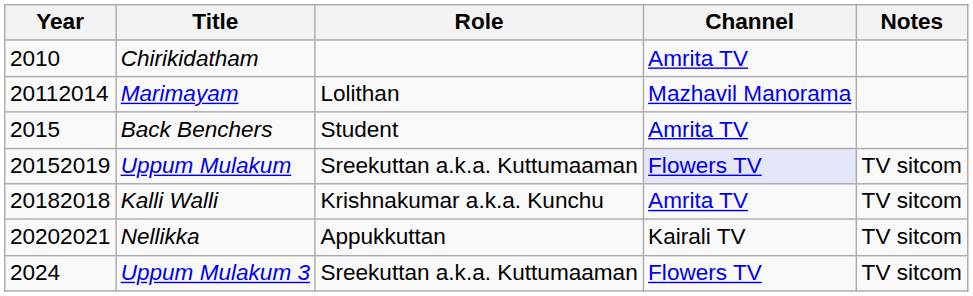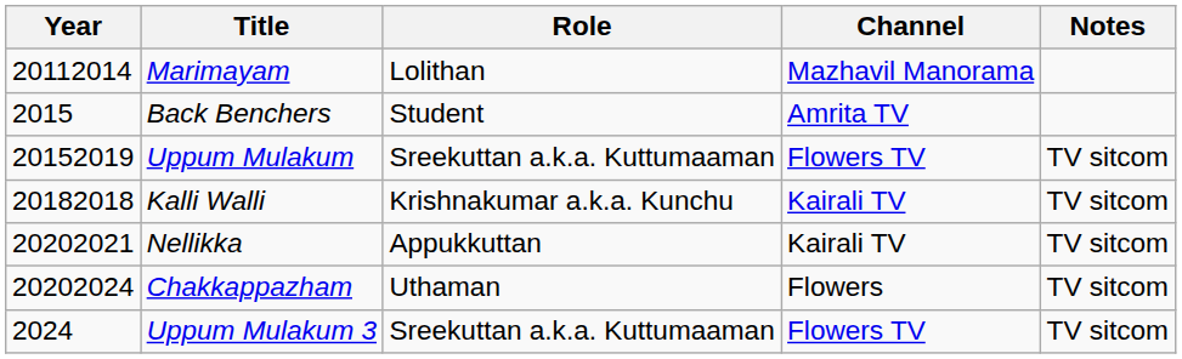 <table class="wikitable sortable mw-collapsible">
 <tr>
 <th scope="col">Year</th>
 <th scope="col">Title</th>
 <th scope="col">Role</th>
 <th scope="col">Channel</th>
 <th class="unsortable" scope="col">Notes</th>
-</tr>
-<tr>
-<td>2010</td>
-<td><em>Chirikidatham</em></td>
-<td></td>
-<td><a href='#'>Amrita TV</a></td>
-<td></td>
 </tr>
 <tr>
 <td>20112014</td>
 <td><em><a href='#'>Marimayam</a></em></td>
 <td>Lolithan</td>
 <td><a href='#'>Mazhavil Manorama</a></td>
 <td></td>
 </tr>
 <tr>
 <td>2015</td>
 <td><em>Back Benchers</em></td>
 <td>Student</td>
 <td><a href='#'>Amrita TV</a></td>
 <td></td>
 </tr>
 <tr>
 <td>20152019</td>
 <td><em><a href='#'>Uppum Mulakum</a></em></td>
 <td>Sreekuttan a.k.a. Kuttumaaman</td>
-<td style="background: lavender;"><a href='#'>Flowers TV</a></td>
+<td><a href='#'>Flowers TV</a></td>
 <td>TV sitcom</td>
 </tr>
 <tr>
 <td>20182018</td>
 <td><em>Kalli Walli</em></td>
 <td>Krishnakumar a.k.a. Kunchu</td>
-<td><a href='#'>Amrita TV</a></td>
+<td><a href='#'>Kairali TV</a></td>
 <td>TV sitcom</td>
 </tr>
 <tr>
 <td>20202021</td>
 <td><em>Nellikka</em></td>
 <td>Appukkuttan</td>
 <td>Kairali TV</td>
 <td>TV sitcom</td>
 </tr>
 <tr>
+<td>20202024</td>
+<td><em><a href='#'>Chakkappazham</a></em></td>
+<td>Uthaman</td>
+<td>Flowers</td>
+<td>TV sitcom</td>
+</tr>
+<tr>
 <td>2024</td>
 <td><em><a href='#'>Uppum Mulakum 3</a></em></td>
 <td>Sreekuttan a.k.a. Kuttumaaman</td>
 <td><a href='#'>Flowers TV</a></td>
 <td>TV sitcom</td>
 </tr>
 </table>
